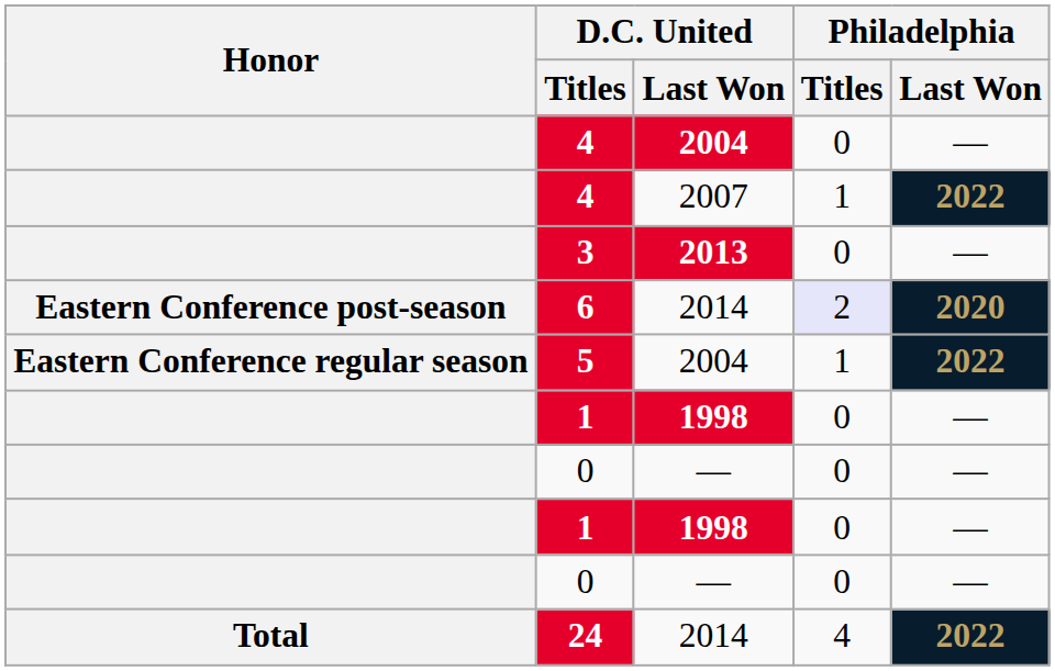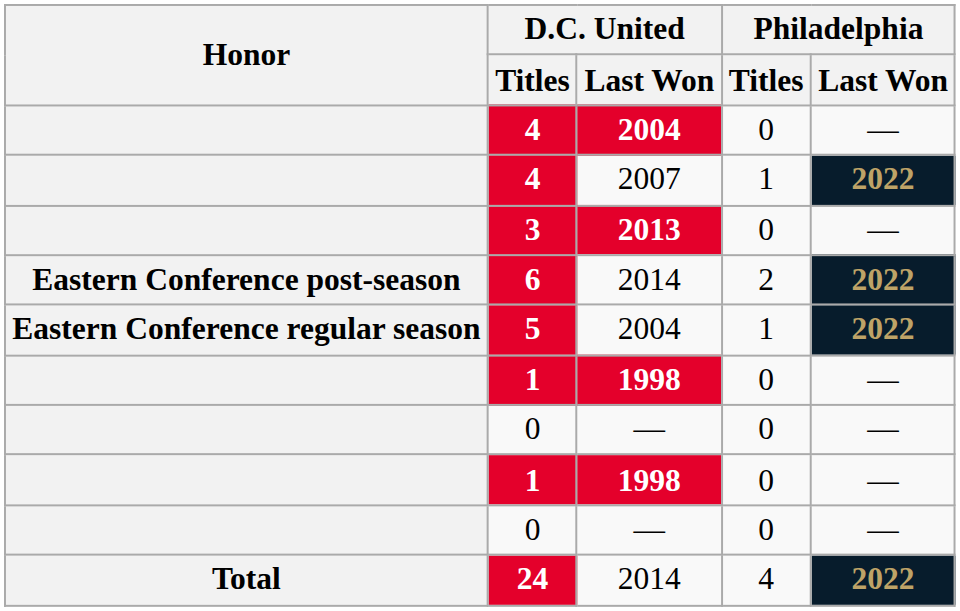 <table class="wikitable" style="text-align:center;">
 <tr>
 <th rowspan="2">Honor</th>
 <th colspan="2">D.C. United</th>
 <th colspan="2">Philadelphia</th>
 </tr>
 <tr>
 <th>Titles</th>
 <th>Last Won</th>
 <th>Titles</th>
 <th>Last Won</th>
 </tr>
 <tr>
 <th></th>
 <td style="text-align:center; background:#E4002B;color:white;"><strong>4</strong></td>
 <td style="text-align:center; background:#E4002B;color:white;"><strong>2004</strong></td>
 <td>0</td>
 <td>—</td>
 </tr>
 <tr>
 <th></th>
 <td style="text-align:center; background:#E4002B;color:white;"><strong>4</strong></td>
 <td>2007</td>
 <td>1</td>
 <td style="text-align:center; background:#071C2C;color:#BEA367;"><strong>2022</strong></td>
 </tr>
 <tr>
 <th></th>
 <td style="text-align:center; background:#E4002B;color:white;"><strong>3</strong></td>
 <td style="text-align:center; background:#E4002B;color:white;"><strong>2013</strong></td>
 <td>0</td>
 <td>—</td>
 </tr>
 <tr>
 <th>Eastern Conference post-season</th>
 <td style="text-align:center; background:#E4002B;color:white;"><strong>6</strong></td>
 <td>2014</td>
-<td style="background: lavender;">2</td>
-<td style="text-align:center; background:#071C2C;color:#BEA367;"><strong>2020</strong></td>
+<td>2</td>
+<td style="text-align:center; background:#071C2C;color:#BEA367;"><strong>2022</strong></td>
 </tr>
 <tr>
 <th>Eastern Conference regular season</th>
 <td style="text-align:center; background:#E4002B;color:white;"><strong>5</strong></td>
 <td>2004</td>
 <td>1</td>
 <td style="text-align:center; background:#071C2C;color:#BEA367;"><strong>2022</strong></td>
 </tr>
 <tr>
 <th></th>
 <td style="text-align:center; background:#E4002B;color:white;"><strong>1</strong></td>
 <td style="text-align:center; background:#E4002B;color:white;"><strong>1998</strong></td>
 <td>0</td>
 <td>—</td>
 </tr>
 <tr>
 <th></th>
 <td>0</td>
 <td>—</td>
 <td>0</td>
 <td>—</td>
 </tr>
 <tr>
 <th></th>
 <td style="text-align:center; background:#E4002B;color:white;"><strong>1</strong></td>
 <td style="text-align:center; background:#E4002B;color:white;"><strong>1998</strong></td>
 <td>0</td>
 <td>—</td>
 </tr>
 <tr>
 <th></th>
 <td>0</td>
 <td>—</td>
 <td>0</td>
 <td>—</td>
 </tr>
 <tr>
 <th>Total</th>
 <td style="text-align:center; background:#E4002B;color:white;"><strong>24</strong></td>
 <td>2014</td>
 <td>4</td>
 <td style="text-align:center; background:#071C2C;color:#BEA367;"><strong>2022</strong></td>
 </tr>
 </table>
